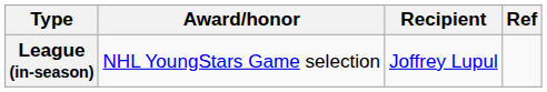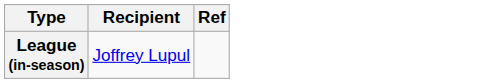 <table class="wikitable">
 <tr>
 <th scope="col">Type</th>
-<th scope="col">Award/honor</th>
 <th scope="col">Recipient</th>
 <th scope="col">Ref</th>
 </tr>
 <tr>
 <th scope="row">League<br><small>(in-season)</small></th>
-<td><a href='#'>NHL YoungStars Game</a> selection</td>
 <td><a href='#'>Joffrey Lupul</a></td>
 <td></td>
 </tr>
 </table>
